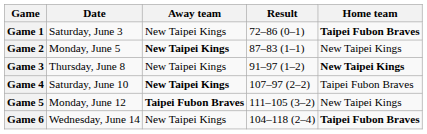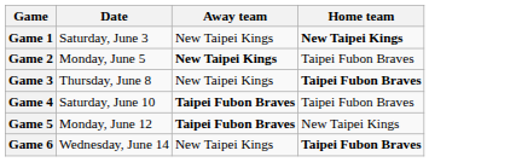 <table class="wikitable plainrowheaders">
 <tr>
 <th scope="col">Game</th>
 <th scope="col">Date</th>
 <th scope="col">Away team</th>
-<th scope="col">Result</th>
 <th scope="col">Home team</th>
 </tr>
 <tr>
 <th scope="row">Game 1</th>
 <td>Saturday, June 3</td>
 <td>New Taipei Kings</td>
-<td>72–86 (0–1)</td>
-<td><strong>Taipei Fubon Braves</strong></td>
+<td><strong>New Taipei Kings</strong></td>
 </tr>
 <tr>
 <th scope="row">Game 2</th>
 <td>Monday, June 5</td>
 <td><strong>New Taipei Kings</strong></td>
-<td>87–83 (1–1)</td>
-<td>New Taipei Kings</td>
+<td>Taipei Fubon Braves</td>
 </tr>
 <tr>
 <th scope="row">Game 3</th>
 <td>Thursday, June 8</td>
 <td>New Taipei Kings</td>
-<td>91–97 (1–2)</td>
-<td><strong>New Taipei Kings</strong></td>
+<td><strong>Taipei Fubon Braves</strong></td>
 </tr>
 <tr>
 <th scope="row">Game 4</th>
 <td>Saturday, June 10</td>
-<td><strong>New Taipei Kings</strong></td>
-<td>107–97 (2–2)</td>
+<td><strong>Taipei Fubon Braves</strong></td>
 <td>Taipei Fubon Braves</td>
 </tr>
 <tr>
 <th scope="row">Game 5</th>
 <td>Monday, June 12</td>
 <td><strong>Taipei Fubon Braves</strong></td>
-<td>111–105 (3–2)</td>
 <td>New Taipei Kings</td>
 </tr>
 <tr>
 <th scope="row">Game 6</th>
 <td>Wednesday, June 14</td>
 <td>New Taipei Kings</td>
-<td>104–118 (2–4)</td>
 <td><strong>Taipei Fubon Braves</strong></td>
 </tr>
 </table>
